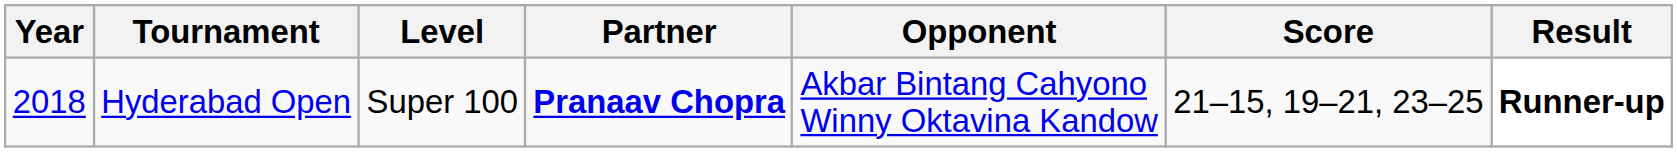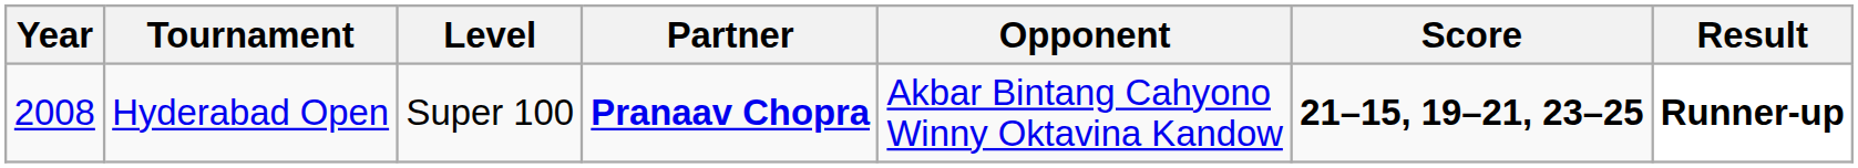 <table class="sortable wikitable" style="font-size: 90%;">
 <tr>
 <th>Year</th>
 <th>Tournament</th>
 <th>Level</th>
 <th>Partner</th>
 <th>Opponent</th>
 <th>Score</th>
 <th>Result</th>
 </tr>
 <tr>
-<td align="center"><a href='#'>2018</a></td>
+<td align="center"><a href='#'>2008</a></td>
 <td align="left"><a href='#'>Hyderabad Open</a></td>
 <td align="left">Super 100</td>
 <td align="left"><strong> <a href='#'>Pranaav Chopra</a></strong></td>
 <td align="left"> <a href='#'>Akbar Bintang Cahyono</a><br> <a href='#'>Winny Oktavina Kandow</a></td>
-<td align="left">21–15, 19–21, 23–25</td>
+<td align="left"><strong>21–15, 19–21, 23–25</strong></td>
 <td style="text-align:left; background:white"> <strong>Runner-up</strong></td>
 </tr>
 </table>
